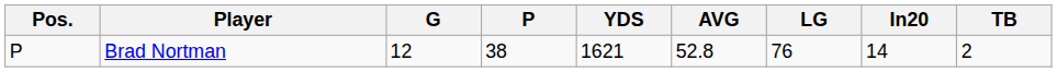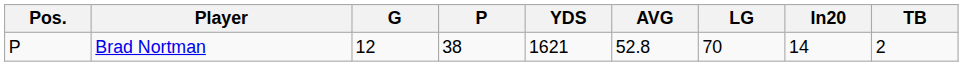 <table class="wikitable sortable">
 <tr>
 <th bgcolor="#DDDDFF" width="5%">Pos.</th>
 <th bgcolor="#DDDDFF" width="15%">Player</th>
 <th bgcolor="#DDDDFF" width="5%">G</th>
 <th bgcolor="#DDDDFF" width="5%">P</th>
 <th bgcolor="#DDDDFF" width="5%">YDS</th>
 <th bgcolor="#DDDDFF" width="5%">AVG</th>
 <th bgcolor="#DDDDFF" width="5%">LG</th>
 <th bgcolor="#DDDDFF" width="5%">In20</th>
 <th bgcolor="#DDDDFF" width="5%">TB</th>
 </tr>
 <tr>
 <td>P</td>
 <td><a href='#'>Brad Nortman</a></td>
 <td>12</td>
 <td>38</td>
 <td>1621</td>
 <td>52.8</td>
-<td>76</td>
+<td>70</td>
 <td>14</td>
 <td>2</td>
 </tr>
 </table>
